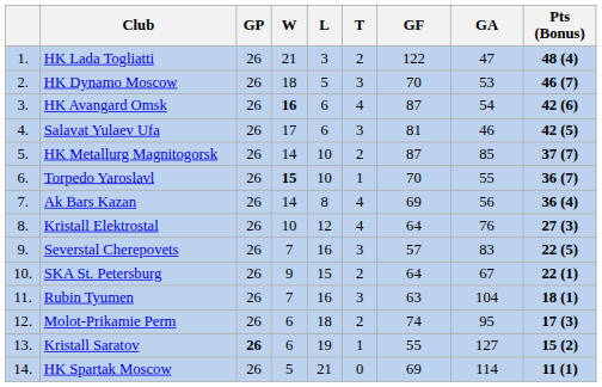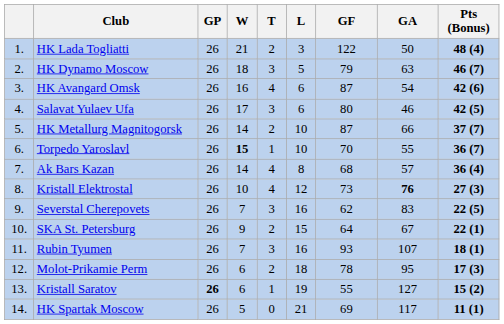 <table class="wikitable">
 <tr>
 <th width="30"></th>
 <th width="200">Club</th>
 <th width="30">GP</th>
 <th width="30">W</th>
+<th width="30">T</th>
 <th width="30">L</th>
-<th width="30">T</th>
 <th width="70">GF</th>
 <th width="70">GA</th>
 <th width="70">Pts (Bonus)</th>
 </tr>
 <tr bgcolor="#BCD2EE" align="center">
 <td>1.</td>
 <td align="left"><a href='#'>HK Lada Togliatti</a></td>
 <td>26</td>
 <td>21</td>
+<td>2</td>
 <td>3</td>
-<td>2</td>
 <td>122</td>
-<td>47</td>
+<td>50</td>
 <td><strong>48 (4)</strong></td>
 </tr>
 <tr bgcolor="#BCD2EE" align="center">
 <td>2.</td>
 <td align="left"><a href='#'>HK Dynamo Moscow</a></td>
 <td>26</td>
 <td>18</td>
+<td>3</td>
 <td>5</td>
-<td>3</td>
-<td>70</td>
-<td>53</td>
+<td>79</td>
+<td>63</td>
 <td><strong>46 (7)</strong></td>
 </tr>
 <tr bgcolor="#BCD2EE" align="center">
 <td>3.</td>
 <td align="left"><a href='#'>HK Avangard Omsk</a></td>
 <td>26</td>
-<td><strong>16</strong></td>
+<td>16</td>
+<td>4</td>
 <td>6</td>
-<td>4</td>
 <td>87</td>
 <td>54</td>
 <td><strong>42 (6)</strong></td>
 </tr>
 <tr bgcolor="#BCD2EE" align="center">
 <td>4.</td>
 <td align="left"><a href='#'>Salavat Yulaev Ufa</a></td>
 <td>26</td>
 <td>17</td>
+<td>3</td>
 <td>6</td>
-<td>3</td>
-<td>81</td>
+<td>80</td>
 <td>46</td>
 <td><strong>42 (5)</strong></td>
 </tr>
 <tr bgcolor="#BCD2EE" align="center">
 <td>5.</td>
 <td align="left"><a href='#'>HK Metallurg Magnitogorsk</a></td>
 <td>26</td>
 <td>14</td>
+<td>2</td>
 <td>10</td>
-<td>2</td>
 <td>87</td>
-<td>85</td>
+<td>66</td>
 <td><strong>37 (7)</strong></td>
 </tr>
 <tr bgcolor="#BCD2EE" align="center">
 <td>6.</td>
 <td align="left"><a href='#'>Torpedo Yaroslavl</a></td>
 <td>26</td>
 <td><strong>15</strong></td>
+<td>1</td>
 <td>10</td>
-<td>1</td>
 <td>70</td>
 <td>55</td>
 <td><strong>36 (7)</strong></td>
 </tr>
 <tr bgcolor="#BCD2EE" align="center">
 <td>7.</td>
 <td align="left"><a href='#'>Ak Bars Kazan</a></td>
 <td>26</td>
 <td>14</td>
+<td>4</td>
 <td>8</td>
-<td>4</td>
-<td>69</td>
-<td>56</td>
+<td>68</td>
+<td>57</td>
 <td><strong>36 (4)</strong></td>
 </tr>
 <tr bgcolor="#BCD2EE" align="center">
 <td>8.</td>
 <td align="left"><a href='#'>Kristall Elektrostal</a></td>
 <td>26</td>
 <td>10</td>
+<td>4</td>
 <td>12</td>
-<td>4</td>
-<td>64</td>
-<td>76</td>
+<td>73</td>
+<td><strong>76</strong></td>
 <td><strong>27 (3)</strong></td>
 </tr>
 <tr bgcolor="#BCD2EE" align="center">
 <td>9.</td>
 <td align="left"><a href='#'>Severstal Cherepovets</a></td>
 <td>26</td>
 <td>7</td>
+<td>3</td>
 <td>16</td>
-<td>3</td>
-<td>57</td>
+<td>62</td>
 <td>83</td>
 <td><strong>22 (5)</strong></td>
 </tr>
 <tr bgcolor="#BCD2EE" align="center">
 <td>10.</td>
 <td align="left"><a href='#'>SKA St. Petersburg</a></td>
 <td>26</td>
 <td>9</td>
+<td>2</td>
 <td>15</td>
-<td>2</td>
 <td>64</td>
 <td>67</td>
 <td><strong>22 (1)</strong></td>
 </tr>
 <tr bgcolor="#BCD2EE" align="center">
 <td>11.</td>
 <td align="left"><a href='#'>Rubin Tyumen</a></td>
 <td>26</td>
 <td>7</td>
+<td>3</td>
 <td>16</td>
-<td>3</td>
-<td>63</td>
-<td>104</td>
+<td>93</td>
+<td>107</td>
 <td><strong>18 (1)</strong></td>
 </tr>
 <tr bgcolor="#BCD2EE" align="center">
 <td>12.</td>
 <td align="left"><a href='#'>Molot-Prikamie Perm</a></td>
 <td>26</td>
 <td>6</td>
+<td>2</td>
 <td>18</td>
-<td>2</td>
-<td>74</td>
+<td>78</td>
 <td>95</td>
 <td><strong>17 (3)</strong></td>
 </tr>
 <tr bgcolor="#BCD2EE" align="center">
 <td>13.</td>
 <td align="left"><a href='#'>Kristall Saratov</a></td>
 <td><strong>26</strong></td>
 <td>6</td>
+<td>1</td>
 <td>19</td>
-<td>1</td>
 <td>55</td>
 <td>127</td>
 <td><strong>15 (2)</strong></td>
 </tr>
 <tr bgcolor="#BCD2EE" align="center">
 <td>14.</td>
 <td align="left"><a href='#'>HK Spartak Moscow</a></td>
 <td>26</td>
 <td>5</td>
+<td>0</td>
 <td>21</td>
-<td>0</td>
 <td>69</td>
-<td>114</td>
+<td>117</td>
 <td><strong>11 (1)</strong></td>
 </tr>
 </table>
